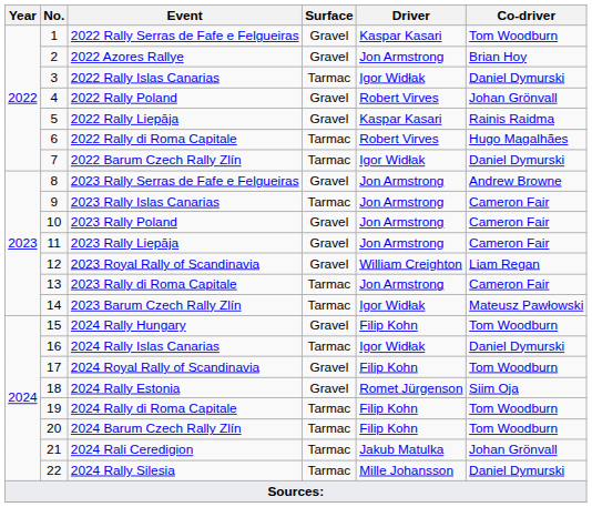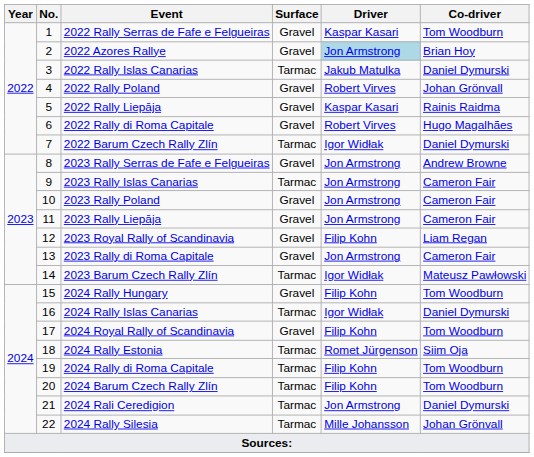 <table class="wikitable" style="font-size: 85%; ">
 <tr>
 <th>Year</th>
 <th>No.</th>
 <th>Event</th>
 <th>Surface</th>
 <th>Driver</th>
 <th>Co-driver</th>
 </tr>
 <tr>
 <td align="center" rowspan="7"><a href='#'>2022</a></td>
 <td align="center">1</td>
 <td> <a href='#'>2022 Rally Serras de Fafe e Felgueiras</a></td>
 <td align="center">Gravel</td>
 <td> <a href='#'>Kaspar Kasari</a></td>
 <td> <a href='#'>Tom Woodburn</a></td>
 </tr>
 <tr>
 <td align="center">2</td>
 <td> <a href='#'>2022 Azores Rallye</a></td>
 <td align="center">Gravel</td>
-<td> <a href='#'>Jon Armstrong</a></td>
+<td style="background: lightblue;"> <a href='#'>Jon Armstrong</a></td>
 <td> <a href='#'>Brian Hoy</a></td>
 </tr>
 <tr>
 <td align="center">3</td>
 <td> <a href='#'>2022 Rally Islas Canarias</a></td>
 <td align="center">Tarmac</td>
-<td> <a href='#'>Igor Widłak</a></td>
+<td> <a href='#'>Jakub Matulka</a></td>
 <td> <a href='#'>Daniel Dymurski</a></td>
 </tr>
 <tr>
 <td align="center">4</td>
 <td> <a href='#'>2022 Rally Poland</a></td>
 <td align="center">Gravel</td>
 <td> <a href='#'>Robert Virves</a></td>
 <td> <a href='#'>Johan Grönvall</a></td>
 </tr>
 <tr>
 <td align="center">5</td>
 <td> <a href='#'>2022 Rally Liepāja</a></td>
 <td align="center">Gravel</td>
 <td> <a href='#'>Kaspar Kasari</a></td>
 <td> <a href='#'>Rainis Raidma</a></td>
 </tr>
 <tr>
 <td align="center">6</td>
 <td> <a href='#'>2022 Rally di Roma Capitale</a></td>
-<td align="center">Tarmac</td>
+<td align="center">Gravel</td>
 <td> <a href='#'>Robert Virves</a></td>
 <td> <a href='#'>Hugo Magalhães</a></td>
 </tr>
 <tr>
 <td align="center">7</td>
 <td> <a href='#'>2022 Barum Czech Rally Zlín</a></td>
 <td align="center">Tarmac</td>
 <td> <a href='#'>Igor Widłak</a></td>
 <td> <a href='#'>Daniel Dymurski</a></td>
 </tr>
 <tr>
 <td align="center" rowspan="7"><a href='#'>2023</a></td>
 <td align="center">8</td>
 <td> <a href='#'>2023 Rally Serras de Fafe e Felgueiras</a></td>
 <td align="center">Gravel</td>
 <td> <a href='#'>Jon Armstrong</a></td>
 <td> <a href='#'>Andrew Browne</a></td>
 </tr>
 <tr>
 <td align="center">9</td>
 <td> <a href='#'>2023 Rally Islas Canarias</a></td>
 <td align="center">Tarmac</td>
 <td> <a href='#'>Jon Armstrong</a></td>
 <td> <a href='#'>Cameron Fair</a></td>
 </tr>
 <tr>
 <td align="center">10</td>
 <td> <a href='#'>2023 Rally Poland</a></td>
 <td align="center">Gravel</td>
 <td> <a href='#'>Jon Armstrong</a></td>
 <td> <a href='#'>Cameron Fair</a></td>
 </tr>
 <tr>
 <td align="center">11</td>
 <td> <a href='#'>2023 Rally Liepāja</a></td>
 <td align="center">Gravel</td>
 <td> <a href='#'>Jon Armstrong</a></td>
 <td> <a href='#'>Cameron Fair</a></td>
 </tr>
 <tr>
 <td align="center">12</td>
 <td> <a href='#'>2023 Royal Rally of Scandinavia</a></td>
 <td align="center">Gravel</td>
-<td> <a href='#'>William Creighton</a></td>
+<td> <a href='#'>Filip Kohn</a></td>
 <td> <a href='#'>Liam Regan</a></td>
 </tr>
 <tr>
 <td align="center">13</td>
 <td> <a href='#'>2023 Rally di Roma Capitale</a></td>
-<td align="center">Tarmac</td>
+<td align="center">Gravel</td>
 <td> <a href='#'>Jon Armstrong</a></td>
 <td> <a href='#'>Cameron Fair</a></td>
 </tr>
 <tr>
 <td align="center">14</td>
 <td> <a href='#'>2023 Barum Czech Rally Zlín</a></td>
 <td align="center">Tarmac</td>
 <td> <a href='#'>Igor Widłak</a></td>
 <td> <a href='#'>Mateusz Pawłowski</a></td>
 </tr>
 <tr>
 <td align="center" rowspan="8"><a href='#'>2024</a></td>
 <td align="center">15</td>
 <td> <a href='#'>2024 Rally Hungary</a></td>
 <td align="center">Gravel</td>
 <td> <a href='#'>Filip Kohn</a></td>
 <td> <a href='#'>Tom Woodburn</a></td>
 </tr>
 <tr>
 <td align="center">16</td>
 <td> <a href='#'>2024 Rally Islas Canarias</a></td>
 <td align="center">Tarmac</td>
 <td> <a href='#'>Igor Widłak</a></td>
 <td> <a href='#'>Daniel Dymurski</a></td>
 </tr>
 <tr>
 <td align="center">17</td>
 <td> <a href='#'>2024 Royal Rally of Scandinavia</a></td>
 <td align="center">Gravel</td>
 <td> <a href='#'>Filip Kohn</a></td>
 <td> <a href='#'>Tom Woodburn</a></td>
 </tr>
 <tr>
 <td align="center">18</td>
 <td> <a href='#'>2024 Rally Estonia</a></td>
-<td align="center">Gravel</td>
+<td align="center">Tarmac</td>
 <td> <a href='#'>Romet Jürgenson</a></td>
 <td> <a href='#'>Siim Oja</a></td>
 </tr>
 <tr>
 <td align="center">19</td>
 <td> <a href='#'>2024 Rally di Roma Capitale</a></td>
 <td align="center">Tarmac</td>
 <td> <a href='#'>Filip Kohn</a></td>
 <td> <a href='#'>Tom Woodburn</a></td>
 </tr>
 <tr>
 <td align="center">20</td>
 <td> <a href='#'>2024 Barum Czech Rally Zlín</a></td>
 <td align="center">Tarmac</td>
 <td> <a href='#'>Filip Kohn</a></td>
 <td> <a href='#'>Tom Woodburn</a></td>
 </tr>
 <tr>
 <td align="center">21</td>
 <td> <a href='#'>2024 Rali Ceredigion</a></td>
 <td align="center">Tarmac</td>
-<td> <a href='#'>Jakub Matulka</a></td>
-<td> <a href='#'>Johan Grönvall</a></td>
+<td> <a href='#'>Jon Armstrong</a></td>
+<td> <a href='#'>Daniel Dymurski</a></td>
 </tr>
 <tr>
 <td align="center">22</td>
 <td> <a href='#'>2024 Rally Silesia</a></td>
 <td align="center">Tarmac</td>
 <td> <a href='#'>Mille Johansson</a></td>
-<td> <a href='#'>Daniel Dymurski</a></td>
+<td> <a href='#'>Johan Grönvall</a></td>
 </tr>
 <tr>
 <td colspan="6" style="background-color:#EAECF0;text-align:center"><strong>Sources:</strong></td>
 </tr>
 <tr>
 </tr>
 </table>
